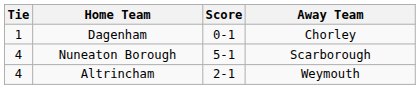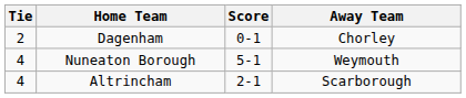 <table class="wikitable" style="text-align:center;">
 <tr>
 <th width=20>Tie</th>
 <th width=175>Home Team</th>
 <th width=20>Score</th>
 <th width=175>Away Team</th>
 </tr>
 <tr>
-<td>1</td>
+<td>2</td>
 <td>Dagenham</td>
 <td>0-1</td>
 <td>Chorley</td>
 </tr>
 <tr>
 <td>4</td>
 <td>Nuneaton Borough</td>
 <td>5-1</td>
-<td>Scarborough</td>
+<td>Weymouth</td>
 </tr>
 <tr>
 <td>4</td>
 <td>Altrincham</td>
 <td>2-1</td>
-<td>Weymouth</td>
+<td>Scarborough</td>
 </tr>
 </table>
